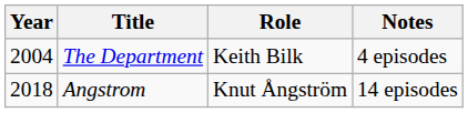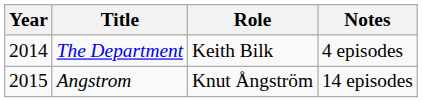 <table class="wikitable sortable">
 <tr>
 <th>Year</th>
 <th>Title</th>
 <th>Role</th>
 <th class="unsortable">Notes</th>
 </tr>
 <tr>
-<td>2004</td>
+<td>2014</td>
 <td><em><a href='#'>The Department</a></em></td>
 <td>Keith Bilk</td>
 <td>4 episodes</td>
 </tr>
 <tr>
-<td>2018</td>
+<td>2015</td>
 <td><em>Angstrom</em></td>
 <td>Knut Ångström</td>
 <td>14 episodes</td>
 </tr>
 </table>
